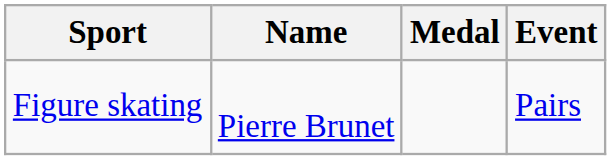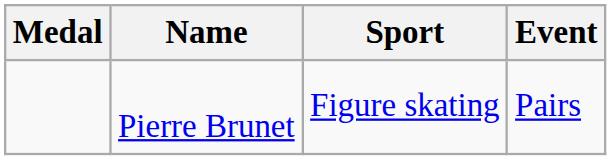 <table class="wikitable sortable" style="font-size:90%">
 <tr>
+<th>Medal</th>
+<th>Name</th>
 <th>Sport</th>
-<th>Name</th>
-<th>Medal</th>
 <th>Event</th>
 </tr>
 <tr>
+<td></td>
+<td> <br> <a href='#'>Pierre Brunet</a></td>
 <td><a href='#'>Figure skating</a></td>
-<td> <br> <a href='#'>Pierre Brunet</a></td>
-<td></td>
 <td><a href='#'>Pairs</a></td>
 </tr>
 </table>
